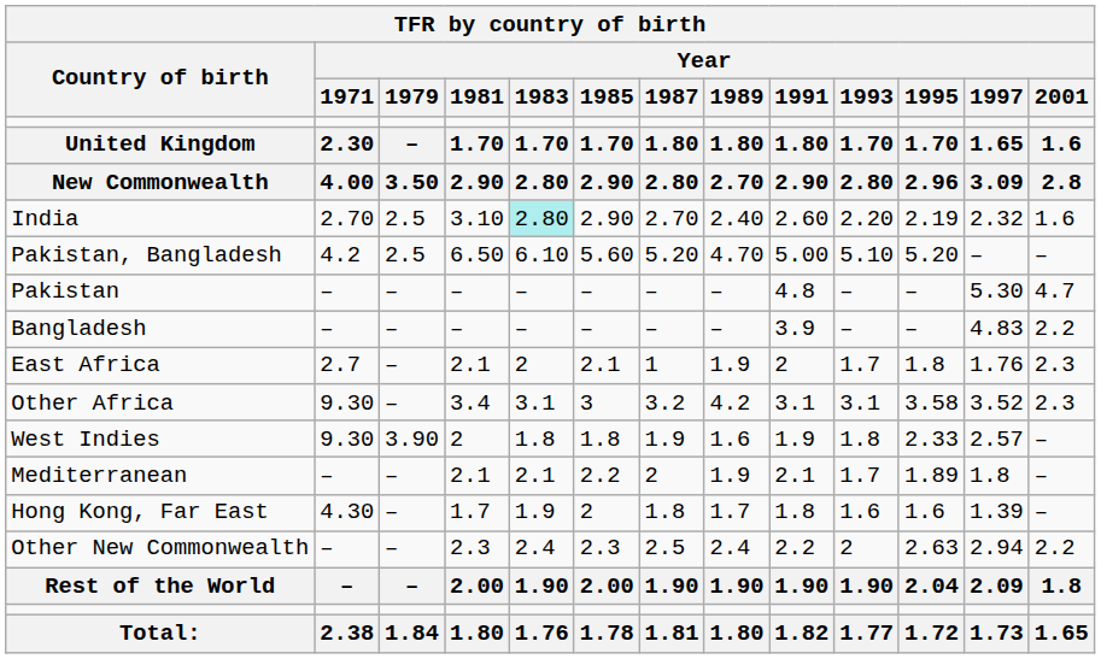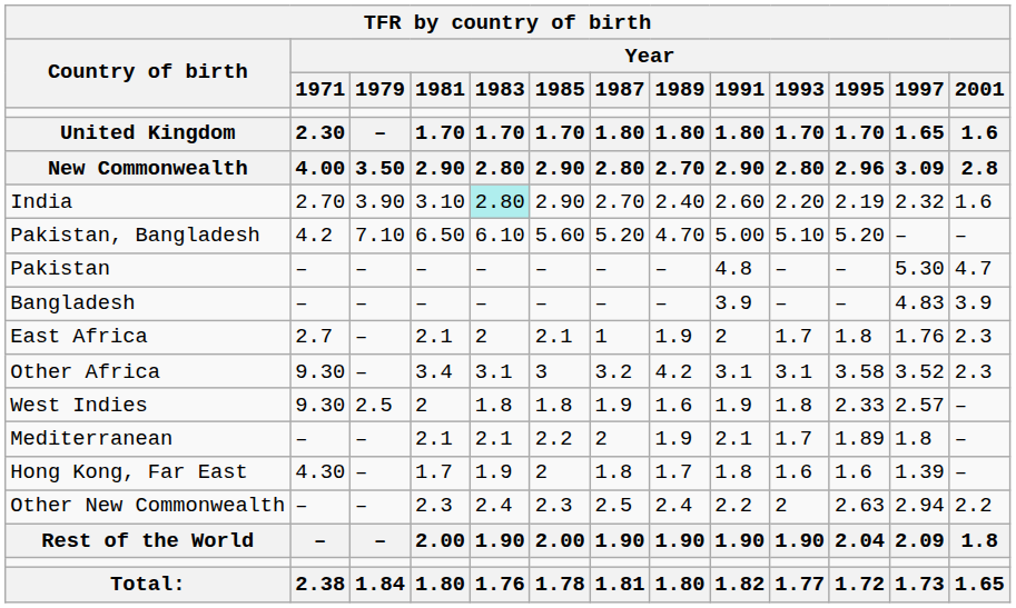 <table class="wikitable sortable mw-collapsible mw-collapsed">
 <tr>
 <th colspan="13">TFR by country of birth</th>
 </tr>
 <tr>
 <th rowspan="2">Country of birth</th>
 <th colspan="12">Year</th>
 </tr>
 <tr>
 <th>1971</th>
 <th>1979</th>
 <th>1981</th>
 <th>1983</th>
 <th>1985</th>
 <th>1987</th>
 <th>1989</th>
 <th>1991</th>
 <th>1993</th>
 <th>1995</th>
 <th>1997</th>
 <th>2001</th>
 </tr>
 <tr>
 <td></td>
 <td></td>
 <td></td>
 <td></td>
 <td></td>
 <td></td>
 <td></td>
 <td></td>
 <td></td>
 <td></td>
 <td></td>
 <td></td>
 <td></td>
 </tr>
 <tr>
 <th> United Kingdom</th>
 <th>2.30</th>
 <th>–</th>
 <th>1.70</th>
 <th>1.70</th>
 <th>1.70</th>
 <th>1.80</th>
 <th>1.80</th>
 <th>1.80</th>
 <th>1.70</th>
 <th>1.70</th>
 <th>1.65</th>
 <th>1.6</th>
 </tr>
 <tr>
 <th>New Commonwealth</th>
 <th>4.00</th>
 <th>3.50</th>
 <th>2.90</th>
 <th>2.80</th>
 <th>2.90</th>
 <th>2.80</th>
 <th>2.70</th>
 <th>2.90</th>
 <th>2.80</th>
 <th>2.96</th>
 <th>3.09</th>
 <th>2.8</th>
 </tr>
 <tr>
 <td> India</td>
 <td>2.70</td>
-<td>2.5</td>
+<td>3.90</td>
 <td>3.10</td>
 <td style="background: paleturquoise;">2.80</td>
 <td>2.90</td>
 <td>2.70</td>
 <td>2.40</td>
 <td>2.60</td>
 <td>2.20</td>
 <td>2.19</td>
 <td>2.32</td>
 <td>1.6</td>
 </tr>
 <tr>
 <td>Pakistan, Bangladesh</td>
 <td>4.2</td>
-<td>2.5</td>
+<td>7.10</td>
 <td>6.50</td>
 <td>6.10</td>
 <td>5.60</td>
 <td>5.20</td>
 <td>4.70</td>
 <td>5.00</td>
 <td>5.10</td>
 <td>5.20</td>
 <td>–</td>
 <td>–</td>
 </tr>
 <tr>
 <td> Pakistan</td>
 <td>–</td>
 <td>–</td>
 <td>–</td>
 <td>–</td>
 <td>–</td>
 <td>–</td>
 <td>–</td>
 <td>4.8</td>
 <td>–</td>
 <td>–</td>
 <td>5.30</td>
 <td>4.7</td>
 </tr>
 <tr>
 <td> Bangladesh</td>
 <td>–</td>
 <td>–</td>
 <td>–</td>
 <td>–</td>
 <td>–</td>
 <td>–</td>
 <td>–</td>
 <td>3.9</td>
 <td>–</td>
 <td>–</td>
 <td>4.83</td>
-<td>2.2</td>
+<td>3.9</td>
 </tr>
 <tr>
 <td>East Africa</td>
 <td>2.7</td>
 <td>–</td>
 <td>2.1</td>
 <td>2</td>
 <td>2.1</td>
 <td>1</td>
 <td>1.9</td>
 <td>2</td>
 <td>1.7</td>
 <td>1.8</td>
 <td>1.76</td>
 <td>2.3</td>
 </tr>
 <tr>
 <td>Other Africa</td>
 <td>9.30</td>
 <td>–</td>
 <td>3.4</td>
 <td>3.1</td>
 <td>3</td>
 <td>3.2</td>
 <td>4.2</td>
 <td>3.1</td>
 <td>3.1</td>
 <td>3.58</td>
 <td>3.52</td>
 <td>2.3</td>
 </tr>
 <tr>
 <td>West Indies</td>
 <td>9.30</td>
-<td>3.90</td>
+<td>2.5</td>
 <td>2</td>
 <td>1.8</td>
 <td>1.8</td>
 <td>1.9</td>
 <td>1.6</td>
 <td>1.9</td>
 <td>1.8</td>
 <td>2.33</td>
 <td>2.57</td>
 <td>–</td>
 </tr>
 <tr>
 <td>Mediterranean</td>
 <td>–</td>
 <td>–</td>
 <td>2.1</td>
 <td>2.1</td>
 <td>2.2</td>
 <td>2</td>
 <td>1.9</td>
 <td>2.1</td>
 <td>1.7</td>
 <td>1.89</td>
 <td>1.8</td>
 <td>–</td>
 </tr>
 <tr>
 <td>Hong Kong, Far East</td>
 <td>4.30</td>
 <td>–</td>
 <td>1.7</td>
 <td>1.9</td>
 <td>2</td>
 <td>1.8</td>
 <td>1.7</td>
 <td>1.8</td>
 <td>1.6</td>
 <td>1.6</td>
 <td>1.39</td>
 <td>–</td>
 </tr>
 <tr>
 <td>Other New Commonwealth</td>
 <td>–</td>
 <td>–</td>
 <td>2.3</td>
 <td>2.4</td>
 <td>2.3</td>
 <td>2.5</td>
 <td>2.4</td>
 <td>2.2</td>
 <td>2</td>
 <td>2.63</td>
 <td>2.94</td>
 <td>2.2</td>
 </tr>
 <tr>
 <th>Rest of the World</th>
 <th>–</th>
 <th>–</th>
 <th>2.00</th>
 <th>1.90</th>
 <th>2.00</th>
 <th>1.90</th>
 <th>1.90</th>
 <th>1.90</th>
 <th>1.90</th>
 <th>2.04</th>
 <th>2.09</th>
 <th>1.8</th>
 </tr>
 <tr>
 <td></td>
 <td></td>
 <td></td>
 <td></td>
 <td></td>
 <td></td>
 <td></td>
 <td></td>
 <td></td>
 <td></td>
 <td></td>
 <td></td>
 <td></td>
 </tr>
 <tr>
 <th>Total:</th>
 <th>2.38</th>
 <th>1.84</th>
 <th>1.80</th>
 <th>1.76</th>
 <th>1.78</th>
 <th>1.81</th>
 <th>1.80</th>
 <th>1.82</th>
 <th>1.77</th>
 <th>1.72</th>
 <th>1.73</th>
 <th>1.65</th>
 </tr>
 </table>
